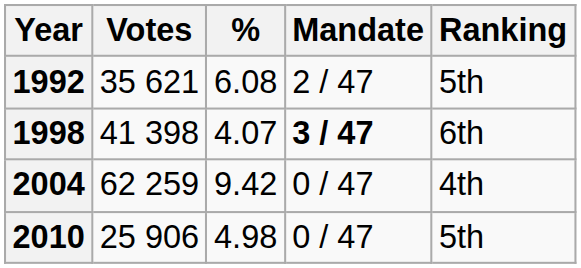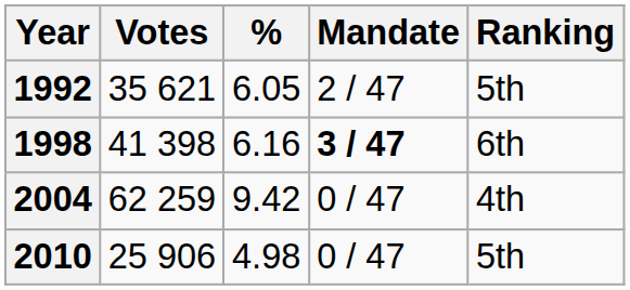 <table class="wikitable">
 <tr>
 <th>Year</th>
 <th>Votes</th>
 <th>%</th>
 <th>Mandate</th>
 <th>Ranking</th>
 </tr>
 <tr>
 <th>1992</th>
 <td align="right">35 621</td>
-<td align="right">6.08</td>
+<td align="right">6.05</td>
 <td>2 / 47</td>
 <td>5th</td>
 </tr>
 <tr>
 <th>1998</th>
 <td align="right">41 398</td>
-<td align="right">4.07</td>
+<td align="right">6.16</td>
 <td><strong>3 / 47</strong></td>
 <td>6th</td>
 </tr>
 <tr>
 <th>2004</th>
 <td align="right">62 259</td>
 <td align="right">9.42</td>
 <td>0 / 47</td>
 <td>4th</td>
 </tr>
 <tr>
 <th>2010</th>
 <td align="right">25 906</td>
 <td align="right">4.98</td>
 <td>0 / 47</td>
 <td>5th</td>
 </tr>
 </table>
